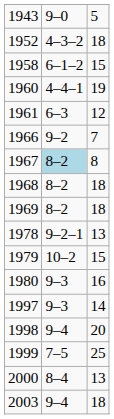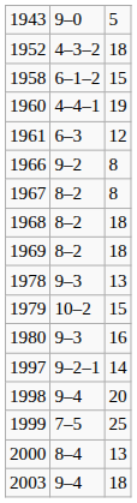 <table class="wikitable">
 <tr>
 </tr>
 <tr>
 <td>1943</td>
 <td>9–0</td>
 <td>5</td>
 </tr>
 <tr>
 <td>1952</td>
 <td>4–3–2</td>
 <td>18</td>
 </tr>
 <tr>
 <td>1958</td>
 <td>6–1–2</td>
 <td>15</td>
 </tr>
 <tr>
 <td>1960</td>
 <td>4–4–1</td>
 <td>19</td>
 </tr>
 <tr>
 <td>1961</td>
 <td>6–3</td>
 <td>12</td>
 </tr>
 <tr>
 <td>1966</td>
 <td>9–2</td>
-<td>7</td>
+<td>8</td>
 </tr>
 <tr>
 <td>1967</td>
-<td style="background: lightblue;">8–2</td>
+<td>8–2</td>
 <td>8</td>
 </tr>
 <tr>
 <td>1968</td>
 <td>8–2</td>
 <td>18</td>
 </tr>
 <tr>
 <td>1969</td>
 <td>8–2</td>
 <td>18</td>
 </tr>
 <tr>
 <td>1978</td>
-<td>9–2–1</td>
+<td>9–3</td>
 <td>13</td>
 </tr>
 <tr>
 <td>1979</td>
 <td>10–2</td>
 <td>15</td>
 </tr>
 <tr>
 <td>1980</td>
 <td>9–3</td>
 <td>16</td>
 </tr>
 <tr>
 <td>1997</td>
-<td>9–3</td>
+<td>9–2–1</td>
 <td>14</td>
 </tr>
 <tr>
 <td>1998</td>
 <td>9–4</td>
 <td>20</td>
 </tr>
 <tr>
 <td>1999</td>
 <td>7–5</td>
 <td>25</td>
 </tr>
 <tr>
 <td>2000</td>
 <td>8–4</td>
 <td>13</td>
 </tr>
 <tr>
 <td>2003</td>
 <td>9–4</td>
 <td>18</td>
 </tr>
 </table>
